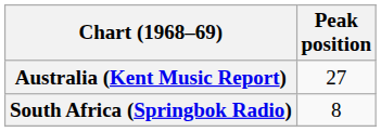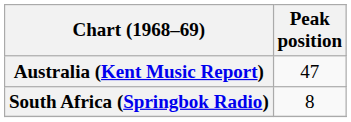 <table class="wikitable sortable plainrowheaders" style="text-align:center">
 <tr>
 <th>Chart (1968–69)</th>
 <th>Peak<br>position</th>
 </tr>
 <tr>
 <th scope="row">Australia (<a href='#'>Kent Music Report</a>)</th>
-<td>27</td>
+<td>47</td>
 </tr>
 <tr>
 <th scope="row">South Africa (<a href='#'>Springbok Radio</a>)</th>
 <td>8</td>
 </tr>
 <tr>
 </tr>
 </table>
